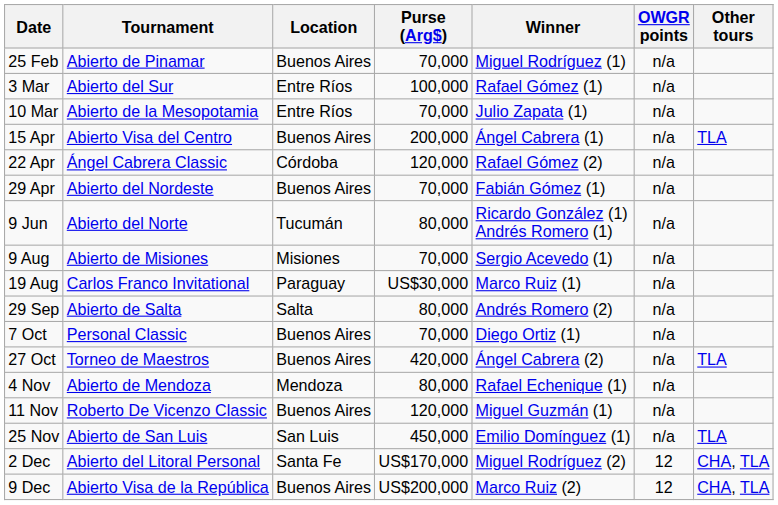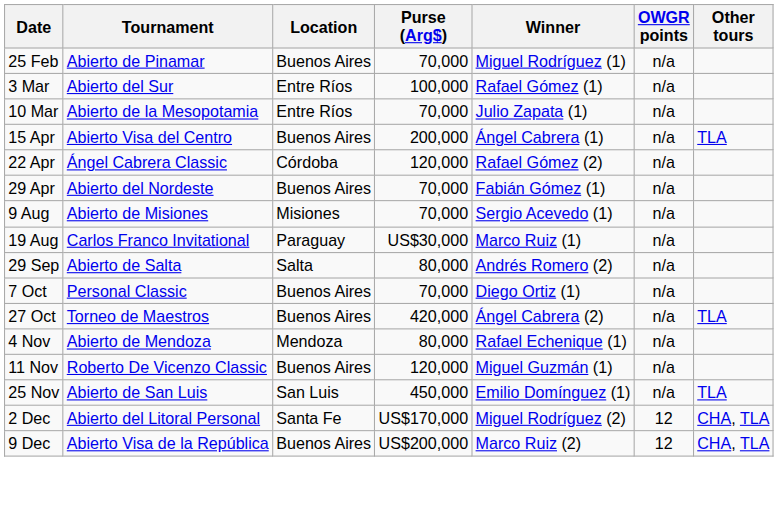 <table class="wikitable" style="font-size:95%">
 <tr>
 <th>Date</th>
 <th>Tournament</th>
 <th>Location</th>
 <th>Purse<br>(<a href='#'>Arg$</a>)</th>
 <th>Winner</th>
 <th><a href='#'>OWGR</a><br>points</th>
 <th>Other<br>tours</th>
 </tr>
 <tr>
 <td>25 Feb</td>
 <td><a href='#'>Abierto de Pinamar</a></td>
 <td>Buenos Aires</td>
 <td align=right>70,000</td>
 <td> <a href='#'>Miguel Rodríguez</a> (1)</td>
 <td align=center>n/a</td>
 <td></td>
 </tr>
 <tr>
 <td>3 Mar</td>
 <td><a href='#'>Abierto del Sur</a></td>
 <td>Entre Ríos</td>
 <td align=right>100,000</td>
 <td> <a href='#'>Rafael Gómez</a> (1)</td>
 <td align=center>n/a</td>
 <td></td>
 </tr>
 <tr>
 <td>10 Mar</td>
 <td><a href='#'>Abierto de la Mesopotamia</a></td>
 <td>Entre Ríos</td>
 <td align=right>70,000</td>
 <td> <a href='#'>Julio Zapata</a> (1)</td>
 <td align=center>n/a</td>
 <td></td>
 </tr>
 <tr>
 <td>15 Apr</td>
 <td><a href='#'>Abierto Visa del Centro</a></td>
 <td>Buenos Aires</td>
 <td align=right>200,000</td>
 <td> <a href='#'>Ángel Cabrera</a> (1)</td>
 <td align=center>n/a</td>
 <td><a href='#'>TLA</a></td>
 </tr>
 <tr>
 <td>22 Apr</td>
 <td><a href='#'>Ángel Cabrera Classic</a></td>
 <td>Córdoba</td>
 <td align=right>120,000</td>
 <td> <a href='#'>Rafael Gómez</a> (2)</td>
 <td align=center>n/a</td>
 <td></td>
 </tr>
 <tr>
 <td>29 Apr</td>
 <td><a href='#'>Abierto del Nordeste</a></td>
 <td>Buenos Aires</td>
 <td align=right>70,000</td>
 <td> <a href='#'>Fabián Gómez</a> (1)</td>
-<td align=center>n/a</td>
-<td></td>
-</tr>
-<tr>
-<td>9 Jun</td>
-<td><a href='#'>Abierto del Norte</a></td>
-<td>Tucumán</td>
-<td align=right>80,000</td>
-<td> <a href='#'>Ricardo González</a> (1)<br> <a href='#'>Andrés Romero</a> (1)</td>
 <td align=center>n/a</td>
 <td></td>
 </tr>
 <tr>
 <td>9 Aug</td>
 <td><a href='#'>Abierto de Misiones</a></td>
 <td>Misiones</td>
 <td align=right>70,000</td>
 <td> <a href='#'>Sergio Acevedo</a> (1)</td>
 <td align=center>n/a</td>
 <td></td>
 </tr>
 <tr>
 <td>19 Aug</td>
 <td><a href='#'>Carlos Franco Invitational</a></td>
 <td>Paraguay</td>
 <td align=right>US$30,000</td>
 <td> <a href='#'>Marco Ruiz</a> (1)</td>
 <td align=center>n/a</td>
 <td></td>
 </tr>
 <tr>
 <td>29 Sep</td>
 <td><a href='#'>Abierto de Salta</a></td>
 <td>Salta</td>
 <td align=right>80,000</td>
 <td> <a href='#'>Andrés Romero</a> (2)</td>
 <td align=center>n/a</td>
 <td></td>
 </tr>
 <tr>
 <td>7 Oct</td>
 <td><a href='#'>Personal Classic</a></td>
 <td>Buenos Aires</td>
 <td align=right>70,000</td>
 <td> <a href='#'>Diego Ortiz</a> (1)</td>
 <td align=center>n/a</td>
 <td></td>
 </tr>
 <tr>
 <td>27 Oct</td>
 <td><a href='#'>Torneo de Maestros</a></td>
 <td>Buenos Aires</td>
 <td align=right>420,000</td>
 <td> <a href='#'>Ángel Cabrera</a> (2)</td>
 <td align=center>n/a</td>
 <td><a href='#'>TLA</a></td>
 </tr>
 <tr>
 <td>4 Nov</td>
 <td><a href='#'>Abierto de Mendoza</a></td>
 <td>Mendoza</td>
 <td align=right>80,000</td>
 <td> <a href='#'>Rafael Echenique</a> (1)</td>
 <td align=center>n/a</td>
 <td></td>
 </tr>
 <tr>
 <td>11 Nov</td>
 <td><a href='#'>Roberto De Vicenzo Classic</a></td>
 <td>Buenos Aires</td>
 <td align=right>120,000</td>
 <td> <a href='#'>Miguel Guzmán</a> (1)</td>
 <td align=center>n/a</td>
 <td></td>
 </tr>
 <tr>
 <td>25 Nov</td>
 <td><a href='#'>Abierto de San Luis</a></td>
 <td>San Luis</td>
 <td align=right>450,000</td>
 <td> <a href='#'>Emilio Domínguez</a> (1)</td>
 <td align=center>n/a</td>
 <td><a href='#'>TLA</a></td>
 </tr>
 <tr>
 <td>2 Dec</td>
 <td><a href='#'>Abierto del Litoral Personal</a></td>
 <td>Santa Fe</td>
 <td align=right>US$170,000</td>
 <td> <a href='#'>Miguel Rodríguez</a> (2)</td>
 <td align=center>12</td>
 <td><a href='#'>CHA</a>, <a href='#'>TLA</a></td>
 </tr>
 <tr>
 <td>9 Dec</td>
 <td><a href='#'>Abierto Visa de la República</a></td>
 <td>Buenos Aires</td>
 <td align=right>US$200,000</td>
 <td> <a href='#'>Marco Ruiz</a> (2)</td>
 <td align=center>12</td>
 <td><a href='#'>CHA</a>, <a href='#'>TLA</a></td>
 </tr>
 </table>
